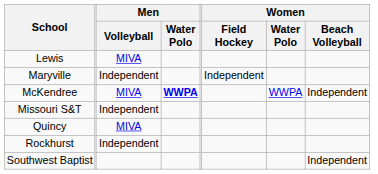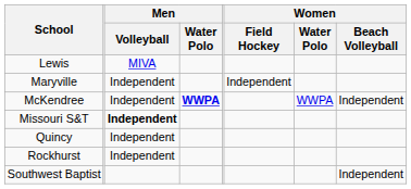 <table class="wikitable" style="text-align:center">
 <tr>
 <th rowspan=2>School</th>
 <th rowspan=11 width=1 style="padding:0"></th>
 <th colspan=2>Men</th>
 <th rowspan=11 width=1 style="padding:0"></th>
 <th colspan=3>Women</th>
 </tr>
 <tr>
 <th>Volleyball </th>
 <th>Water<br>Polo </th>
 <th>Field<br>Hockey</th>
 <th>Water<br>Polo </th>
 <th>Beach<br>Volleyball </th>
 </tr>
 <tr>
 <td>Lewis</td>
 <td><a href='#'>MIVA</a></td>
 <td></td>
 <td></td>
 <td></td>
 <td></td>
 </tr>
 <tr>
 <td>Maryville</td>
 <td>Independent</td>
 <td></td>
 <td>Independent</td>
 <td></td>
 <td></td>
 </tr>
 <tr>
 <td>McKendree</td>
-<td><a href='#'>MIVA</a></td>
+<td>Independent</td>
 <td><strong><a href='#'>WWPA</a></strong></td>
 <td></td>
 <td><a href='#'>WWPA</a></td>
 <td>Independent</td>
 </tr>
 <tr>
 <td>Missouri S&T</td>
-<td>Independent</td>
+<td><strong>Independent</strong></td>
 <td></td>
 <td></td>
 <td></td>
 <td></td>
 </tr>
 <tr>
 <td>Quincy</td>
-<td><a href='#'>MIVA</a></td>
+<td>Independent</td>
 <td></td>
 <td></td>
 <td></td>
 <td></td>
 </tr>
 <tr>
 <td>Rockhurst</td>
 <td>Independent</td>
 <td></td>
 <td></td>
 <td></td>
 <td></td>
 </tr>
 <tr>
 <td>Southwest Baptist</td>
 <td></td>
 <td></td>
 <td></td>
 <td></td>
 <td>Independent</td>
 </tr>
 </table>
